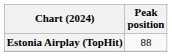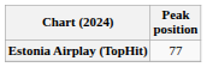 <table class="wikitable plainrowheaders" style="text-align:center">
 <tr>
 <th scope="col">Chart (2024)</th>
 <th scope="col">Peak<br>position</th>
 </tr>
 <tr>
 <th scope="row">Estonia Airplay (TopHit)</th>
-<td>88</td>
+<td>77</td>
 </tr>
 <tr>
 </tr>
 </table>
